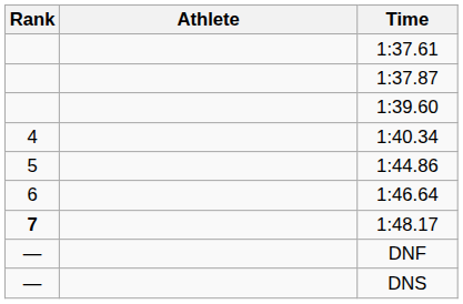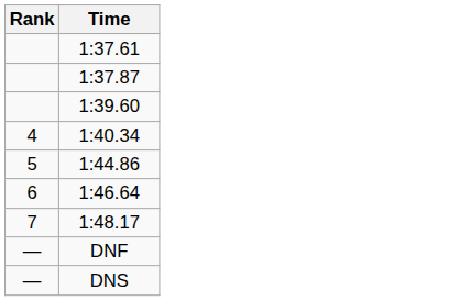 <table class=wikitable style="text-align:center">
 <tr>
 <th width=40>Rank</th>
-<th width=250>Athlete</th>
 <th width=80>Time</th>
 </tr>
 <tr>
 <td></td>
-<td align=left></td>
 <td>1:37.61</td>
 </tr>
 <tr>
 <td></td>
-<td align=left></td>
 <td>1:37.87</td>
 </tr>
 <tr>
 <td></td>
-<td align=left></td>
 <td>1:39.60</td>
 </tr>
 <tr>
 <td>4</td>
-<td align=left></td>
 <td>1:40.34</td>
 </tr>
 <tr>
 <td>5</td>
-<td align=left></td>
 <td>1:44.86</td>
 </tr>
 <tr>
 <td>6</td>
-<td align=left></td>
 <td>1:46.64</td>
 </tr>
 <tr>
-<td><strong>7</strong></td>
-<td align=left></td>
+<td>7</td>
 <td>1:48.17</td>
 </tr>
 <tr>
 <td>—</td>
-<td align=left></td>
 <td>DNF</td>
 </tr>
 <tr>
 <td>—</td>
-<td align=left></td>
 <td>DNS</td>
 </tr>
 </table>
